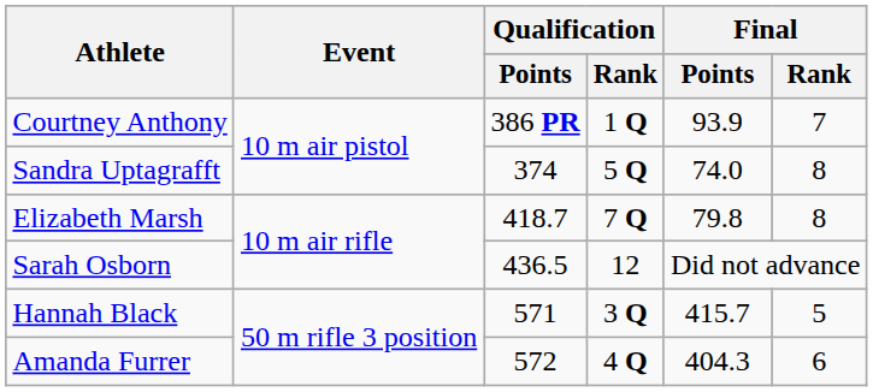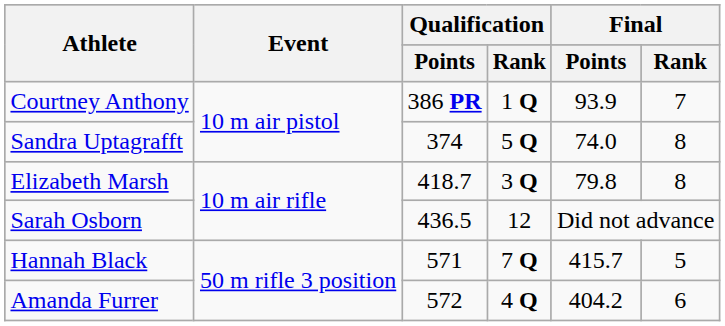 <table class="wikitable" style="font-size:90%;">
 <tr>
 <th rowspan=2>Athlete</th>
 <th rowspan=2>Event</th>
 <th colspan=2>Qualification</th>
 <th colspan=2>Final</th>
 </tr>
 <tr style="font-size:95%">
 <th>Points</th>
 <th>Rank</th>
 <th>Points</th>
 <th>Rank</th>
 </tr>
 <tr align=center>
 <td align=left><a href='#'>Courtney Anthony</a></td>
 <td align=left rowspan=2><a href='#'>10 m air pistol</a></td>
 <td>386 <strong><a href='#'>PR</a></strong></td>
 <td>1 <strong>Q</strong></td>
 <td>93.9</td>
 <td>7</td>
 </tr>
 <tr align=center>
 <td align=left><a href='#'>Sandra Uptagrafft</a></td>
 <td>374</td>
 <td>5 <strong>Q</strong></td>
 <td>74.0</td>
 <td>8</td>
 </tr>
 <tr align=center>
 <td align=left><a href='#'>Elizabeth Marsh</a></td>
 <td align=left rowspan=2><a href='#'>10 m air rifle</a></td>
 <td>418.7</td>
-<td>7 <strong>Q</strong></td>
+<td>3 <strong>Q</strong></td>
 <td>79.8</td>
 <td>8</td>
 </tr>
 <tr align=center>
 <td align=left><a href='#'>Sarah Osborn</a></td>
 <td>436.5</td>
 <td>12</td>
 <td colspan=2>Did not advance</td>
 </tr>
 <tr align=center>
 <td align=left><a href='#'>Hannah Black</a></td>
 <td align=left rowspan=2><a href='#'>50 m rifle 3 position</a></td>
 <td>571</td>
-<td>3 <strong>Q</strong></td>
+<td>7 <strong>Q</strong></td>
 <td>415.7</td>
 <td>5</td>
 </tr>
 <tr align=center>
 <td align=left><a href='#'>Amanda Furrer</a></td>
 <td>572</td>
 <td>4 <strong>Q</strong></td>
-<td>404.3</td>
+<td>404.2</td>
 <td>6</td>
 </tr>
 </table>
